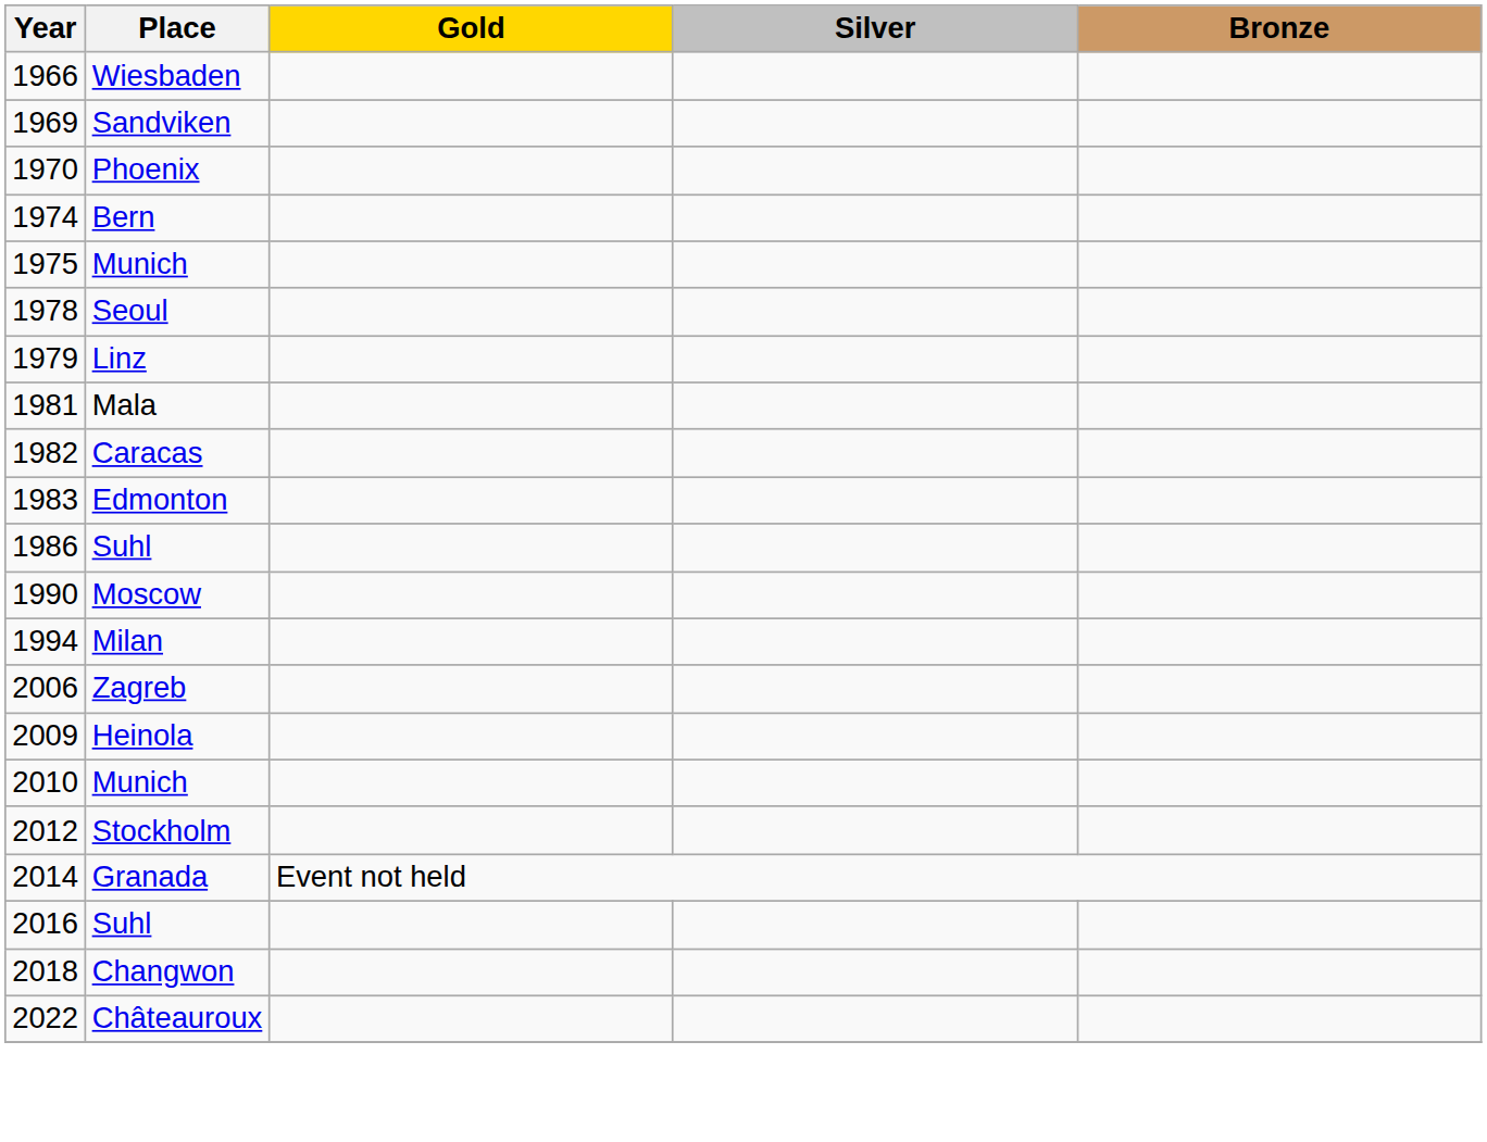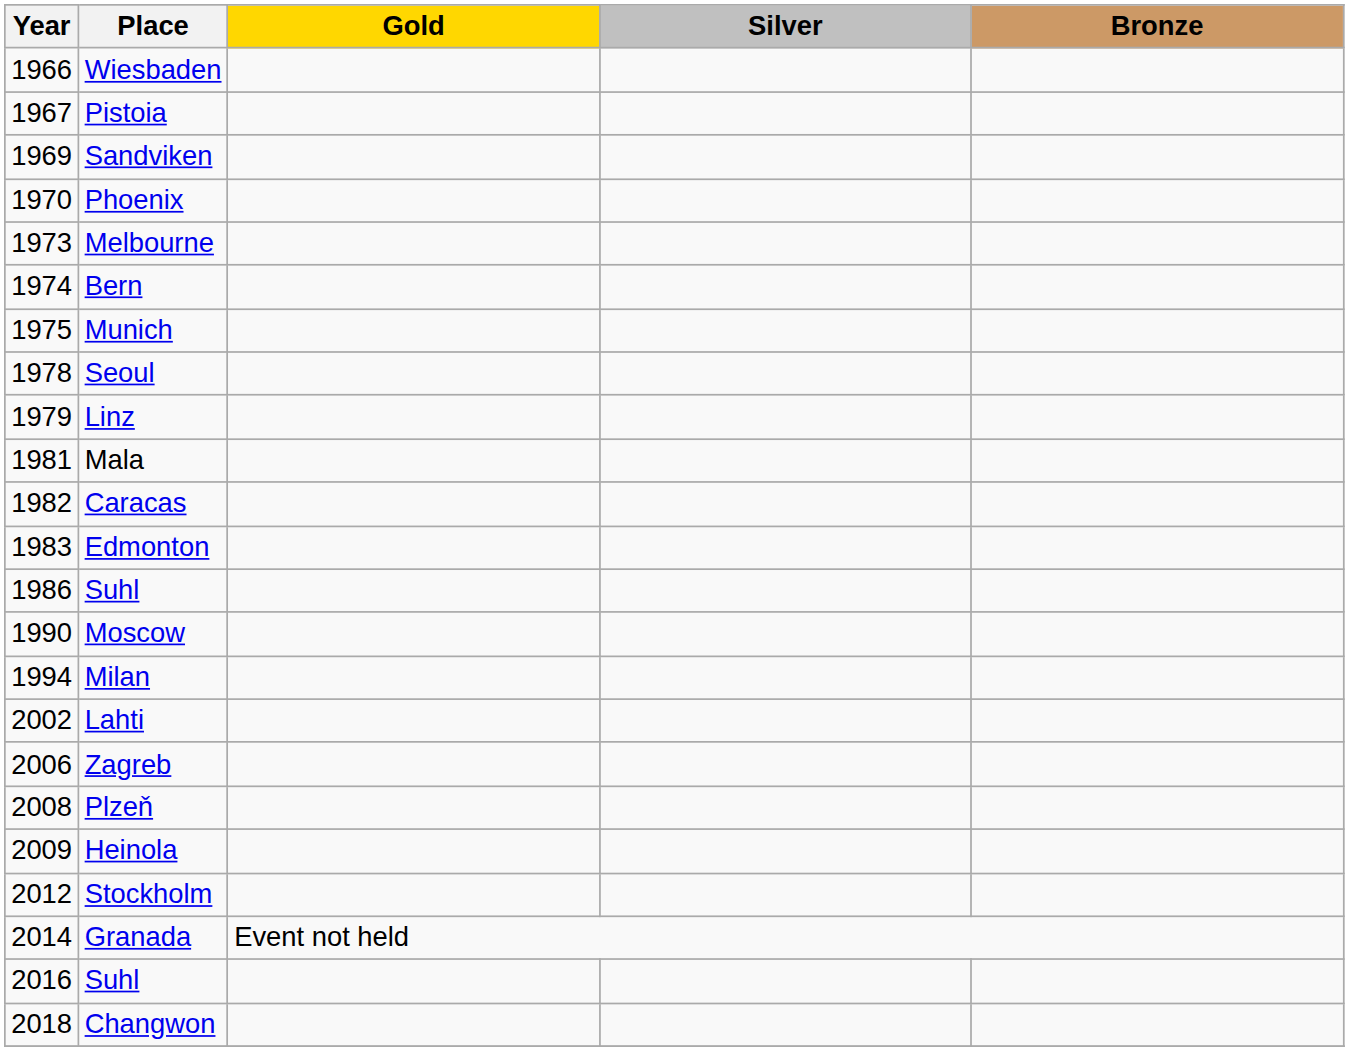 <table class="wikitable">
 <tr>
 <th>Year</th>
 <th>Place</th>
 <th style="background:gold"    width="210">Gold</th>
 <th style="background:silver"  width="210">Silver</th>
 <th style="background:#cc9966" width="210">Bronze</th>
 </tr>
 <tr>
 <td>1966</td>
 <td> <a href='#'>Wiesbaden</a></td>
 <td></td>
 <td></td>
 <td></td>
 </tr>
 <tr>
+<td>1967</td>
+<td> <a href='#'>Pistoia</a></td>
+<td></td>
+<td></td>
+<td></td>
+</tr>
+<tr>
 <td>1969</td>
 <td> <a href='#'>Sandviken</a></td>
 <td></td>
 <td></td>
 <td></td>
 </tr>
 <tr>
 <td>1970</td>
 <td> <a href='#'>Phoenix</a></td>
+<td></td>
+<td></td>
+<td></td>
+</tr>
+<tr>
+<td>1973</td>
+<td> <a href='#'>Melbourne</a></td>
 <td></td>
 <td></td>
 <td></td>
 </tr>
 <tr>
 <td>1974</td>
 <td> <a href='#'>Bern</a></td>
 <td></td>
 <td></td>
 <td></td>
 </tr>
 <tr>
 <td>1975</td>
 <td> <a href='#'>Munich</a></td>
 <td></td>
 <td></td>
 <td></td>
 </tr>
 <tr>
 <td>1978</td>
 <td> <a href='#'>Seoul</a></td>
 <td></td>
 <td></td>
 <td></td>
 </tr>
 <tr>
 <td>1979</td>
 <td> <a href='#'>Linz</a></td>
 <td></td>
 <td></td>
 <td></td>
 </tr>
 <tr>
 <td>1981</td>
 <td> Mala</td>
 <td></td>
 <td></td>
 <td></td>
 </tr>
 <tr>
 <td>1982</td>
 <td> <a href='#'>Caracas</a></td>
 <td></td>
 <td></td>
 <td></td>
 </tr>
 <tr>
 <td>1983</td>
 <td> <a href='#'>Edmonton</a></td>
 <td></td>
 <td></td>
 <td></td>
 </tr>
 <tr>
 <td>1986</td>
 <td> <a href='#'>Suhl</a></td>
 <td></td>
 <td></td>
 <td></td>
 </tr>
 <tr>
 <td>1990</td>
 <td> <a href='#'>Moscow</a></td>
 <td></td>
 <td></td>
 <td></td>
 </tr>
 <tr>
 <td>1994</td>
 <td> <a href='#'>Milan</a></td>
 <td></td>
 <td></td>
 <td></td>
 </tr>
 <tr>
+<td>2002</td>
+<td> <a href='#'>Lahti</a></td>
+<td></td>
+<td></td>
+<td></td>
+</tr>
+<tr>
 <td>2006</td>
 <td> <a href='#'>Zagreb</a></td>
 <td></td>
 <td></td>
 <td></td>
 </tr>
 <tr>
-<td>2009</td>
-<td> <a href='#'>Heinola</a></td>
+<td>2008</td>
+<td> <a href='#'>Plzeň</a></td>
 <td></td>
 <td></td>
 <td></td>
 </tr>
 <tr>
-<td>2010</td>
-<td> <a href='#'>Munich</a></td>
+<td>2009</td>
+<td> <a href='#'>Heinola</a></td>
 <td></td>
 <td></td>
 <td></td>
 </tr>
 <tr>
 <td>2012</td>
 <td> <a href='#'>Stockholm</a></td>
 <td></td>
 <td></td>
 <td></td>
 </tr>
 <tr>
 <td>2014</td>
 <td> <a href='#'>Granada</a></td>
 <td colspan=3>Event not held</td>
 </tr>
 <tr>
 <td>2016</td>
 <td> <a href='#'>Suhl</a></td>
 <td></td>
 <td></td>
 <td></td>
 </tr>
 <tr>
 <td>2018</td>
 <td> <a href='#'>Changwon</a></td>
 <td></td>
 <td></td>
 <td></td>
 </tr>
 <tr>
-<td>2022</td>
-<td> <a href='#'>Châteauroux</a></td>
-<td></td>
-<td></td>
-<td></td>
-</tr>
-<tr>
 </tr>
 </table>
